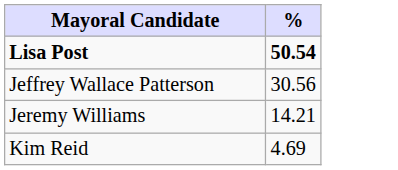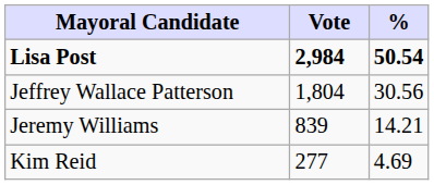 <table class="wikitable">
 <tr>
 <th style="background:#ddf; width:200px;">Mayoral Candidate</th>
+<th style="background:#ddf; width:50px;">Vote</th>
 <th style="background:#ddf; width:30px;">%</th>
 </tr>
 <tr>
 <td><strong>Lisa Post</strong></td>
+<td><strong>2,984</strong></td>
 <td><strong>50.54</strong></td>
 </tr>
 <tr>
 <td>Jeffrey Wallace Patterson</td>
+<td>1,804</td>
 <td>30.56</td>
 </tr>
 <tr>
 <td>Jeremy Williams</td>
+<td>839</td>
 <td>14.21</td>
 </tr>
 <tr>
 <td>Kim Reid</td>
+<td>277</td>
 <td>4.69</td>
 </tr>
 </table>
